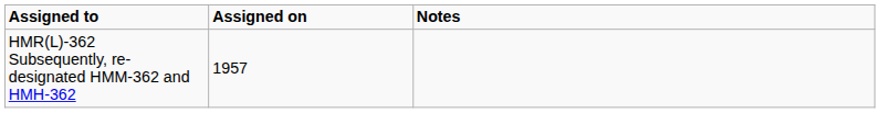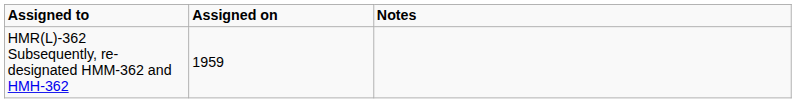 <table class="wikitable" style="width: 70%;">
 <tr>
 <td style="width: 200px;"><strong>Assigned to</strong></td>
 <td style="width: 200px;"><strong>Assigned on</strong></td>
 <td><strong>Notes</strong></td>
 </tr>
 <tr>
 <td>HMR(L)-362<br>Subsequently, re-designated HMM-362 and <a href='#'>HMH-362</a></td>
-<td>1957</td>
+<td>1959</td>
 <td></td>
 </tr>
 </table>
